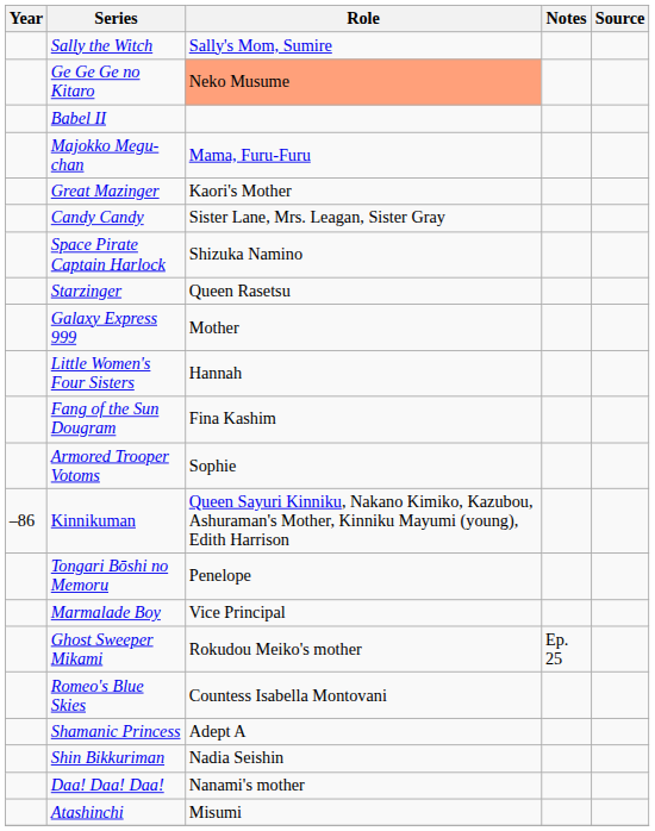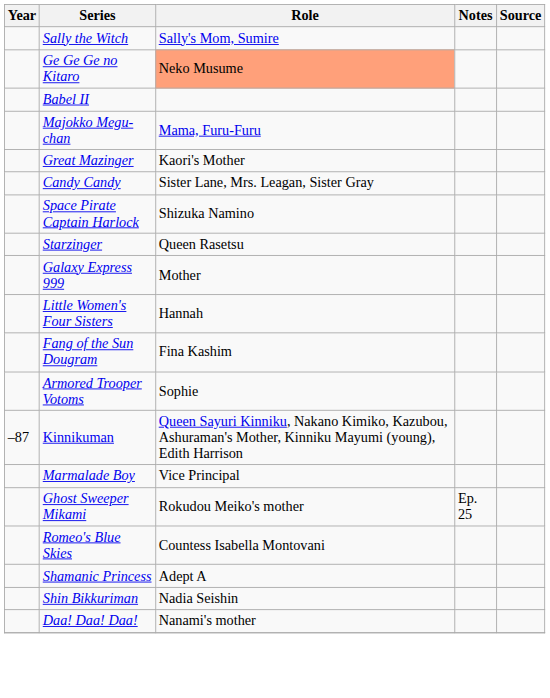 <table class="wikitable sortable plainrowheaders">
 <tr>
 <th>Year</th>
 <th>Series</th>
 <th>Role</th>
 <th class="unsortable">Notes</th>
 <th class="unsortable">Source</th>
 </tr>
 <tr>
 <td></td>
 <td><em><a href='#'>Sally the Witch</a></em></td>
 <td><a href='#'>Sally's Mom, Sumire</a></td>
 <td> </td>
 <td> </td>
 </tr>
 <tr>
 <td></td>
 <td><em><a href='#'>Ge Ge Ge no Kitaro</a></em></td>
 <td style="background: lightsalmon;">Neko Musume</td>
 <td> </td>
 <td> </td>
 </tr>
 <tr>
 <td></td>
 <td><em><a href='#'>Babel II</a></em></td>
 <td> </td>
 <td> </td>
 <td></td>
 </tr>
 <tr>
 <td></td>
 <td><em><a href='#'>Majokko Megu-chan</a></em></td>
 <td><a href='#'>Mama, Furu-Furu</a></td>
 <td> </td>
 <td> </td>
 </tr>
 <tr>
 <td></td>
 <td><em><a href='#'>Great Mazinger</a></em></td>
 <td>Kaori's Mother</td>
 <td> </td>
 <td> </td>
 </tr>
 <tr>
 <td></td>
 <td><em><a href='#'>Candy Candy</a></em></td>
 <td>Sister Lane, Mrs. Leagan, Sister Gray</td>
 <td> </td>
 <td> </td>
 </tr>
 <tr>
 <td></td>
 <td><em><a href='#'>Space Pirate Captain Harlock</a></em></td>
 <td>Shizuka Namino</td>
 <td> </td>
 <td> </td>
 </tr>
 <tr>
 <td></td>
 <td><em><a href='#'>Starzinger</a></em></td>
 <td>Queen Rasetsu</td>
 <td> </td>
 <td> </td>
 </tr>
 <tr>
 <td></td>
 <td><em><a href='#'>Galaxy Express 999</a></em></td>
 <td>Mother</td>
 <td> </td>
 <td></td>
 </tr>
 <tr>
 <td></td>
 <td><em><a href='#'>Little Women's Four Sisters</a></em></td>
 <td>Hannah</td>
 <td> </td>
 <td> </td>
 </tr>
 <tr>
 <td></td>
 <td><em><a href='#'>Fang of the Sun Dougram</a></em></td>
 <td>Fina Kashim</td>
 <td> </td>
 <td> </td>
 </tr>
 <tr>
 <td></td>
 <td><em><a href='#'>Armored Trooper Votoms</a></em></td>
 <td>Sophie</td>
 <td> </td>
 <td> </td>
 </tr>
 <tr>
-<td>–86</td>
+<td>–87</td>
 <td><a href='#'>Kinnikuman</a></td>
 <td><a href='#'>Queen Sayuri Kinniku</a>, Nakano Kimiko, Kazubou, Ashuraman's Mother, Kinniku Mayumi (young), Edith Harrison</td>
 <td> </td>
 <td></td>
-</tr>
-<tr>
-<td></td>
-<td><em><a href='#'>Tongari Bōshi no Memoru</a></em></td>
-<td>Penelope</td>
-<td> </td>
-<td> </td>
 </tr>
 <tr>
 <td></td>
 <td><em><a href='#'>Marmalade Boy</a></em></td>
 <td>Vice Principal</td>
 <td> </td>
 <td> </td>
 </tr>
 <tr>
 <td></td>
 <td><em><a href='#'>Ghost Sweeper Mikami</a></em></td>
 <td>Rokudou Meiko's mother</td>
 <td>Ep. 25</td>
 <td></td>
 </tr>
 <tr>
 <td></td>
 <td><em><a href='#'>Romeo's Blue Skies</a></em></td>
 <td>Countess Isabella Montovani</td>
 <td> </td>
 <td> </td>
 </tr>
 <tr>
 <td></td>
 <td><em><a href='#'>Shamanic Princess</a></em></td>
 <td>Adept A</td>
 <td> </td>
 <td></td>
 </tr>
 <tr>
 <td></td>
 <td><em><a href='#'>Shin Bikkuriman</a></em></td>
 <td>Nadia Seishin </td>
 <td> </td>
 <td> </td>
 </tr>
 <tr>
 <td></td>
 <td><em><a href='#'>Daa! Daa! Daa!</a></em></td>
 <td>Nanami's mother</td>
 <td> </td>
 <td></td>
 </tr>
 <tr>
-<td></td>
-<td><em><a href='#'>Atashinchi</a></em> </td>
-<td>Misumi</td>
-<td> </td>
-<td> </td>
-</tr>
-<tr>
 </tr>
 </table>
